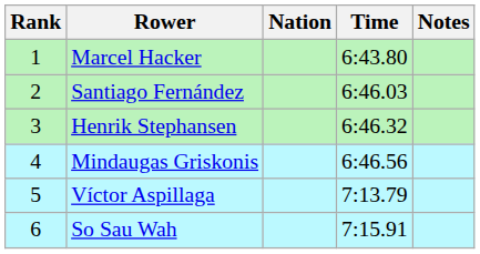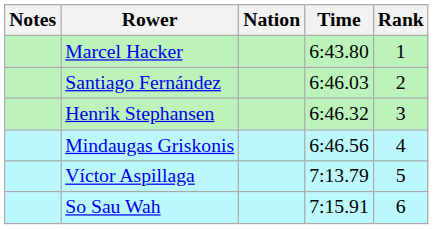 <table class="wikitable sortable" style="text-align:center">
 <tr>
-<th>Rank</th>
+<th>Notes</th>
 <th>Rower</th>
 <th>Nation</th>
 <th>Time</th>
-<th>Notes</th>
+<th>Rank</th>
 </tr>
 <tr bgcolor=bbf3bb>
-<td>1</td>
+<td></td>
 <td align=left><a href='#'>Marcel Hacker</a></td>
 <td align=left></td>
 <td>6:43.80</td>
-<td></td>
+<td>1</td>
 </tr>
 <tr bgcolor=bbf3bb>
-<td>2</td>
+<td></td>
 <td align=left><a href='#'>Santiago Fernández</a></td>
 <td align=left></td>
 <td>6:46.03</td>
-<td></td>
+<td>2</td>
 </tr>
 <tr bgcolor=bbf3bb>
-<td>3</td>
+<td></td>
 <td align=left><a href='#'>Henrik Stephansen</a></td>
 <td align=left></td>
 <td>6:46.32</td>
-<td></td>
+<td>3</td>
 </tr>
 <tr bgcolor=bbf9ff>
-<td>4</td>
+<td></td>
 <td align=left><a href='#'>Mindaugas Griskonis</a></td>
 <td align=left></td>
 <td>6:46.56</td>
-<td></td>
+<td>4</td>
 </tr>
 <tr bgcolor=bbf9ff>
-<td>5</td>
+<td></td>
 <td align=left><a href='#'>Víctor Aspillaga</a></td>
 <td align=left></td>
 <td>7:13.79</td>
-<td></td>
+<td>5</td>
 </tr>
 <tr bgcolor=bbf9ff>
-<td>6</td>
+<td></td>
 <td align=left><a href='#'>So Sau Wah</a></td>
 <td align=left></td>
 <td>7:15.91</td>
-<td></td>
+<td>6</td>
 </tr>
 </table>
